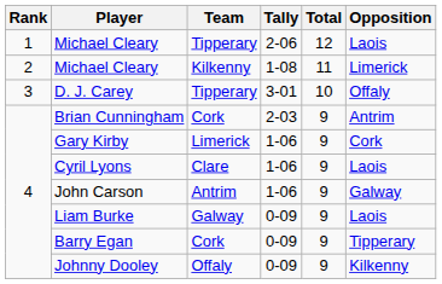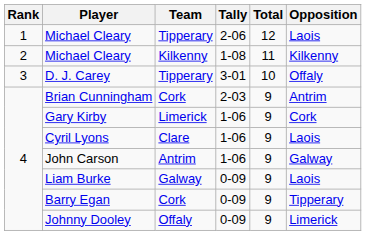 <table class="wikitable">
 <tr>
 <th>Rank</th>
 <th>Player</th>
 <th>Team</th>
 <th>Tally</th>
 <th>Total</th>
 <th>Opposition</th>
 </tr>
 <tr>
 <td rowspan=1 align=center>1</td>
 <td><a href='#'>Michael Cleary</a></td>
 <td><a href='#'>Tipperary</a></td>
 <td align=center>2-06</td>
 <td align=center>12</td>
 <td><a href='#'>Laois</a></td>
 </tr>
 <tr>
 <td rowspan=1 align=center>2</td>
 <td><a href='#'>Michael Cleary</a></td>
 <td><a href='#'>Kilkenny</a></td>
 <td align=center>1-08</td>
 <td align=center>11</td>
-<td><a href='#'>Limerick</a></td>
+<td><a href='#'>Kilkenny</a></td>
 </tr>
 <tr>
 <td rowspan=1 align=center>3</td>
 <td><a href='#'>D. J. Carey</a></td>
 <td><a href='#'>Tipperary</a></td>
 <td align=center>3-01</td>
 <td align=center>10</td>
 <td><a href='#'>Offaly</a></td>
 </tr>
 <tr>
 <td rowspan=7 align=center>4</td>
 <td><a href='#'>Brian Cunningham</a></td>
 <td><a href='#'>Cork</a></td>
 <td align=center>2-03</td>
 <td align=center>9</td>
 <td><a href='#'>Antrim</a></td>
 </tr>
 <tr>
 <td><a href='#'>Gary Kirby</a></td>
 <td><a href='#'>Limerick</a></td>
 <td align=center>1-06</td>
 <td align=center>9</td>
 <td><a href='#'>Cork</a></td>
 </tr>
 <tr>
 <td><a href='#'>Cyril Lyons</a></td>
 <td><a href='#'>Clare</a></td>
 <td align=center>1-06</td>
 <td align=center>9</td>
 <td><a href='#'>Laois</a></td>
 </tr>
 <tr>
 <td>John Carson</td>
 <td><a href='#'>Antrim</a></td>
 <td align=center>1-06</td>
 <td align=center>9</td>
 <td><a href='#'>Galway</a></td>
 </tr>
 <tr>
 <td><a href='#'>Liam Burke</a></td>
 <td><a href='#'>Galway</a></td>
 <td align=center>0-09</td>
 <td align=center>9</td>
 <td><a href='#'>Laois</a></td>
 </tr>
 <tr>
 <td><a href='#'>Barry Egan</a></td>
 <td><a href='#'>Cork</a></td>
 <td align=center>0-09</td>
 <td align=center>9</td>
 <td><a href='#'>Tipperary</a></td>
 </tr>
 <tr>
 <td><a href='#'>Johnny Dooley</a></td>
 <td><a href='#'>Offaly</a></td>
 <td align=center>0-09</td>
 <td align=center>9</td>
-<td><a href='#'>Kilkenny</a></td>
+<td><a href='#'>Limerick</a></td>
 </tr>
 </table>
